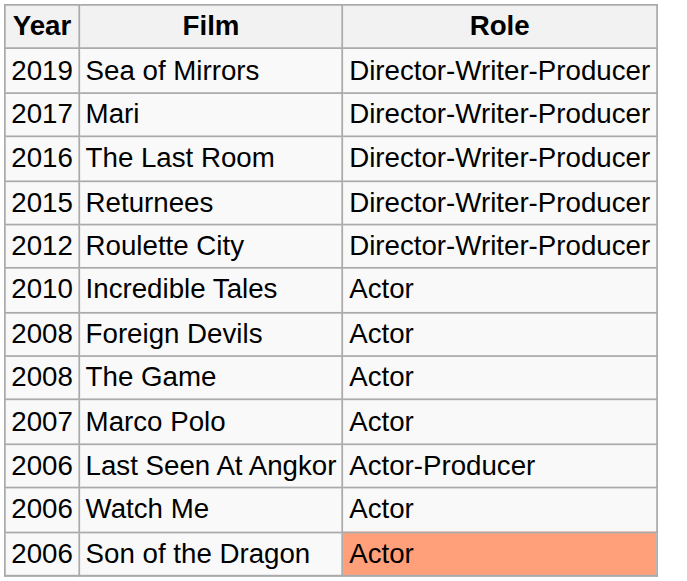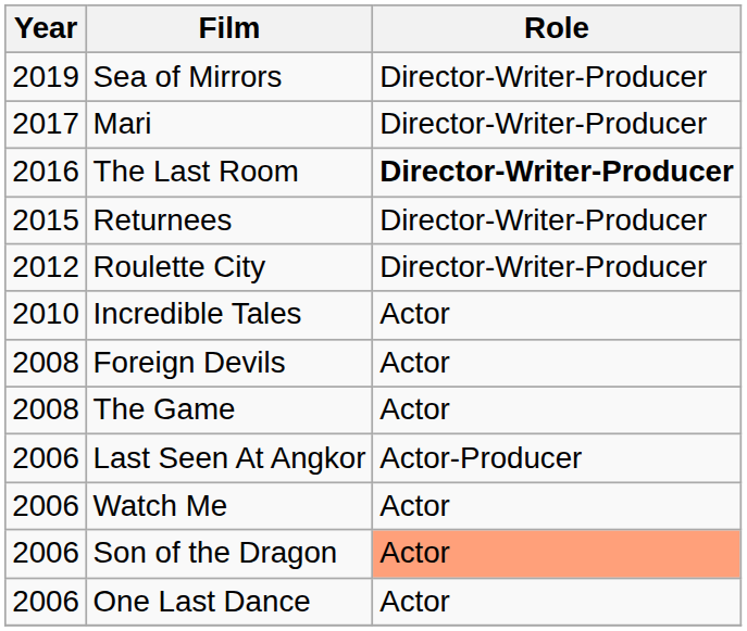 <table class="wikitable sortable">
 <tr>
 <th scope="col">Year</th>
 <th scope="col">Film</th>
 <th scope="col">Role</th>
 </tr>
 <tr>
 <td>2019</td>
 <td>Sea of Mirrors</td>
 <td>Director-Writer-Producer</td>
 </tr>
 <tr>
 <td align="center">2017</td>
 <td>Mari</td>
 <td>Director-Writer-Producer</td>
 </tr>
 <tr>
 <td align="center">2016</td>
 <td>The Last Room</td>
-<td>Director-Writer-Producer</td>
+<td><strong>Director-Writer-Producer</strong></td>
 </tr>
 <tr>
 <td align="center">2015</td>
 <td>Returnees</td>
 <td>Director-Writer-Producer</td>
 </tr>
 <tr>
 <td align="center">2012</td>
 <td>Roulette City</td>
 <td>Director-Writer-Producer</td>
 </tr>
 <tr>
 <td align="center">2010</td>
 <td>Incredible Tales</td>
 <td>Actor</td>
 </tr>
 <tr>
 <td align="center">2008</td>
 <td>Foreign Devils</td>
 <td>Actor</td>
 </tr>
 <tr>
 <td align="center">2008</td>
 <td>The Game</td>
 <td>Actor</td>
 </tr>
 <tr>
-<td align="center">2007</td>
-<td>Marco Polo</td>
-<td>Actor</td>
-</tr>
-<tr>
 <td align="center">2006</td>
 <td>Last Seen At Angkor</td>
 <td>Actor-Producer</td>
 </tr>
 <tr>
 <td align="center">2006</td>
 <td>Watch Me</td>
 <td>Actor</td>
 </tr>
 <tr>
 <td align="center">2006</td>
 <td>Son of the Dragon</td>
 <td style="background: lightsalmon;">Actor</td>
 </tr>
 <tr>
+<td align="center">2006</td>
+<td>One Last Dance</td>
+<td>Actor</td>
+</tr>
+<tr>
 </tr>
 </table>
